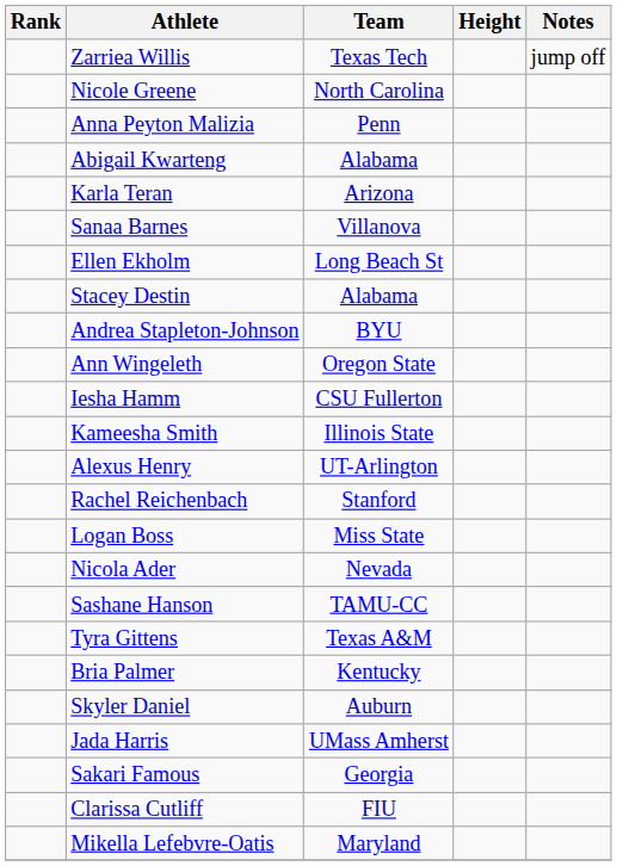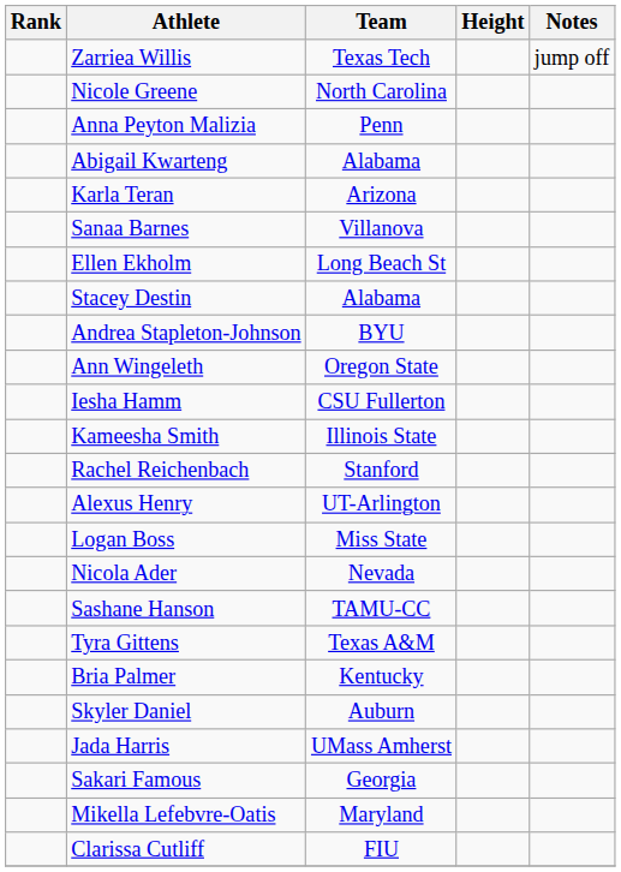 <table class="wikitable sortable" style="text-align:center">
 <tr>
 <th>Rank</th>
 <th>Athlete</th>
 <th>Team</th>
 <th>Height</th>
 <th>Notes</th>
 </tr>
 <tr>
 <td></td>
 <td align=left> <a href='#'>Zarriea Willis</a></td>
 <td><a href='#'>Texas Tech</a></td>
 <td></td>
 <td>jump off </td>
 </tr>
 <tr>
 <td></td>
 <td align=left> <a href='#'>Nicole Greene</a></td>
 <td><a href='#'>North Carolina</a></td>
 <td></td>
 <td></td>
 </tr>
 <tr>
 <td></td>
 <td align=left> <a href='#'>Anna Peyton Malizia</a></td>
 <td><a href='#'>Penn</a></td>
 <td></td>
 <td></td>
 </tr>
 <tr>
 <td></td>
 <td align=left> <a href='#'>Abigail Kwarteng</a></td>
 <td><a href='#'>Alabama</a></td>
 <td></td>
 <td></td>
 </tr>
 <tr>
 <td></td>
 <td align=left> <a href='#'>Karla Teran</a></td>
 <td><a href='#'>Arizona</a></td>
 <td></td>
 <td></td>
 </tr>
 <tr>
 <td></td>
 <td align=left> <a href='#'>Sanaa Barnes</a></td>
 <td><a href='#'>Villanova</a></td>
 <td></td>
 <td></td>
 </tr>
 <tr>
 <td></td>
 <td align=left> <a href='#'>Ellen Ekholm</a></td>
 <td><a href='#'>Long Beach St</a></td>
 <td></td>
 <td></td>
 </tr>
 <tr>
 <td></td>
 <td align=left> <a href='#'>Stacey Destin</a></td>
 <td><a href='#'>Alabama</a></td>
 <td></td>
 <td></td>
 </tr>
 <tr>
 <td></td>
 <td align=left> <a href='#'>Andrea Stapleton-Johnson</a></td>
 <td><a href='#'>BYU</a></td>
 <td></td>
 <td></td>
 </tr>
 <tr>
 <td></td>
 <td align=left> <a href='#'>Ann Wingeleth</a></td>
 <td><a href='#'>Oregon State</a></td>
 <td></td>
 <td></td>
 </tr>
 <tr>
 <td></td>
 <td align=left> <a href='#'>Iesha Hamm</a></td>
 <td><a href='#'>CSU Fullerton</a></td>
 <td></td>
 <td></td>
 </tr>
 <tr>
 <td></td>
 <td align=left> <a href='#'>Kameesha Smith</a></td>
 <td><a href='#'>Illinois State</a></td>
 <td></td>
 <td></td>
 </tr>
 <tr>
 <td></td>
-<td align=left> <a href='#'>Alexus Henry</a></td>
-<td><a href='#'>UT-Arlington</a></td>
+<td align=left> <a href='#'>Rachel Reichenbach</a></td>
+<td><a href='#'>Stanford</a></td>
 <td></td>
 <td></td>
 </tr>
 <tr>
 <td></td>
-<td align=left> <a href='#'>Rachel Reichenbach</a></td>
-<td><a href='#'>Stanford</a></td>
+<td align=left> <a href='#'>Alexus Henry</a></td>
+<td><a href='#'>UT-Arlington</a></td>
 <td></td>
 <td></td>
 </tr>
 <tr>
 <td></td>
 <td align=left> <a href='#'>Logan Boss</a></td>
 <td><a href='#'>Miss State</a></td>
 <td></td>
 <td></td>
 </tr>
 <tr>
 <td></td>
 <td align=left> <a href='#'>Nicola Ader</a></td>
 <td><a href='#'>Nevada</a></td>
 <td></td>
 <td></td>
 </tr>
 <tr>
 <td></td>
 <td align=left> <a href='#'>Sashane Hanson</a></td>
 <td><a href='#'>TAMU-CC</a></td>
 <td></td>
 <td></td>
 </tr>
 <tr>
 <td></td>
 <td align=left> <a href='#'>Tyra Gittens</a></td>
 <td><a href='#'>Texas A&M</a></td>
 <td></td>
 <td></td>
 </tr>
 <tr>
 <td></td>
 <td align=left> <a href='#'>Bria Palmer</a></td>
 <td><a href='#'>Kentucky</a></td>
 <td></td>
 <td></td>
 </tr>
 <tr>
 <td></td>
 <td align=left> <a href='#'>Skyler Daniel</a></td>
 <td><a href='#'>Auburn</a></td>
 <td></td>
 <td></td>
 </tr>
 <tr>
 <td></td>
 <td align=left> <a href='#'>Jada Harris</a></td>
 <td><a href='#'>UMass Amherst</a></td>
 <td></td>
 <td></td>
 </tr>
 <tr>
 <td></td>
 <td align=left> <a href='#'>Sakari Famous</a></td>
 <td><a href='#'>Georgia</a></td>
 <td></td>
 <td></td>
 </tr>
 <tr>
 <td></td>
+<td align=left> <a href='#'>Mikella Lefebvre-Oatis</a></td>
+<td><a href='#'>Maryland</a></td>
+<td></td>
+<td></td>
+</tr>
+<tr>
+<td></td>
 <td align=left> <a href='#'>Clarissa Cutliff</a></td>
 <td><a href='#'>FIU</a></td>
 <td></td>
 <td></td>
 </tr>
 <tr>
-<td></td>
-<td align=left> <a href='#'>Mikella Lefebvre-Oatis</a></td>
-<td><a href='#'>Maryland</a></td>
-<td></td>
-<td></td>
-</tr>
-<tr>
 </tr>
 </table>
